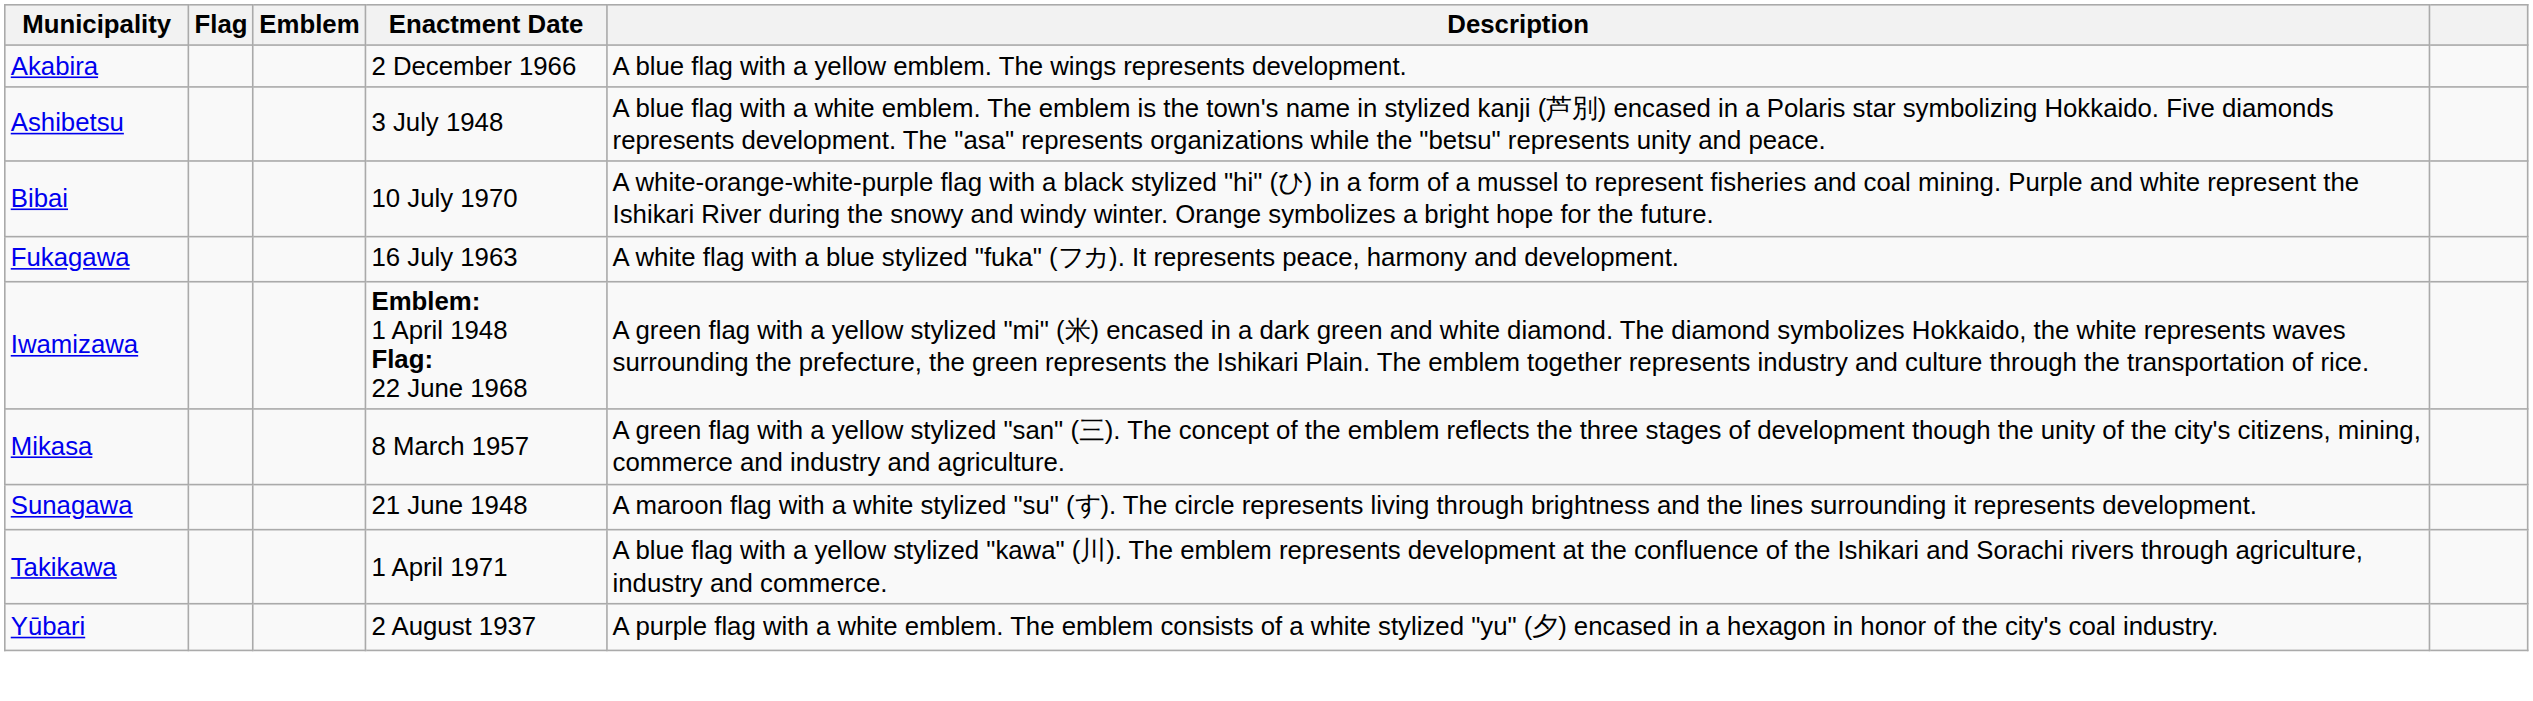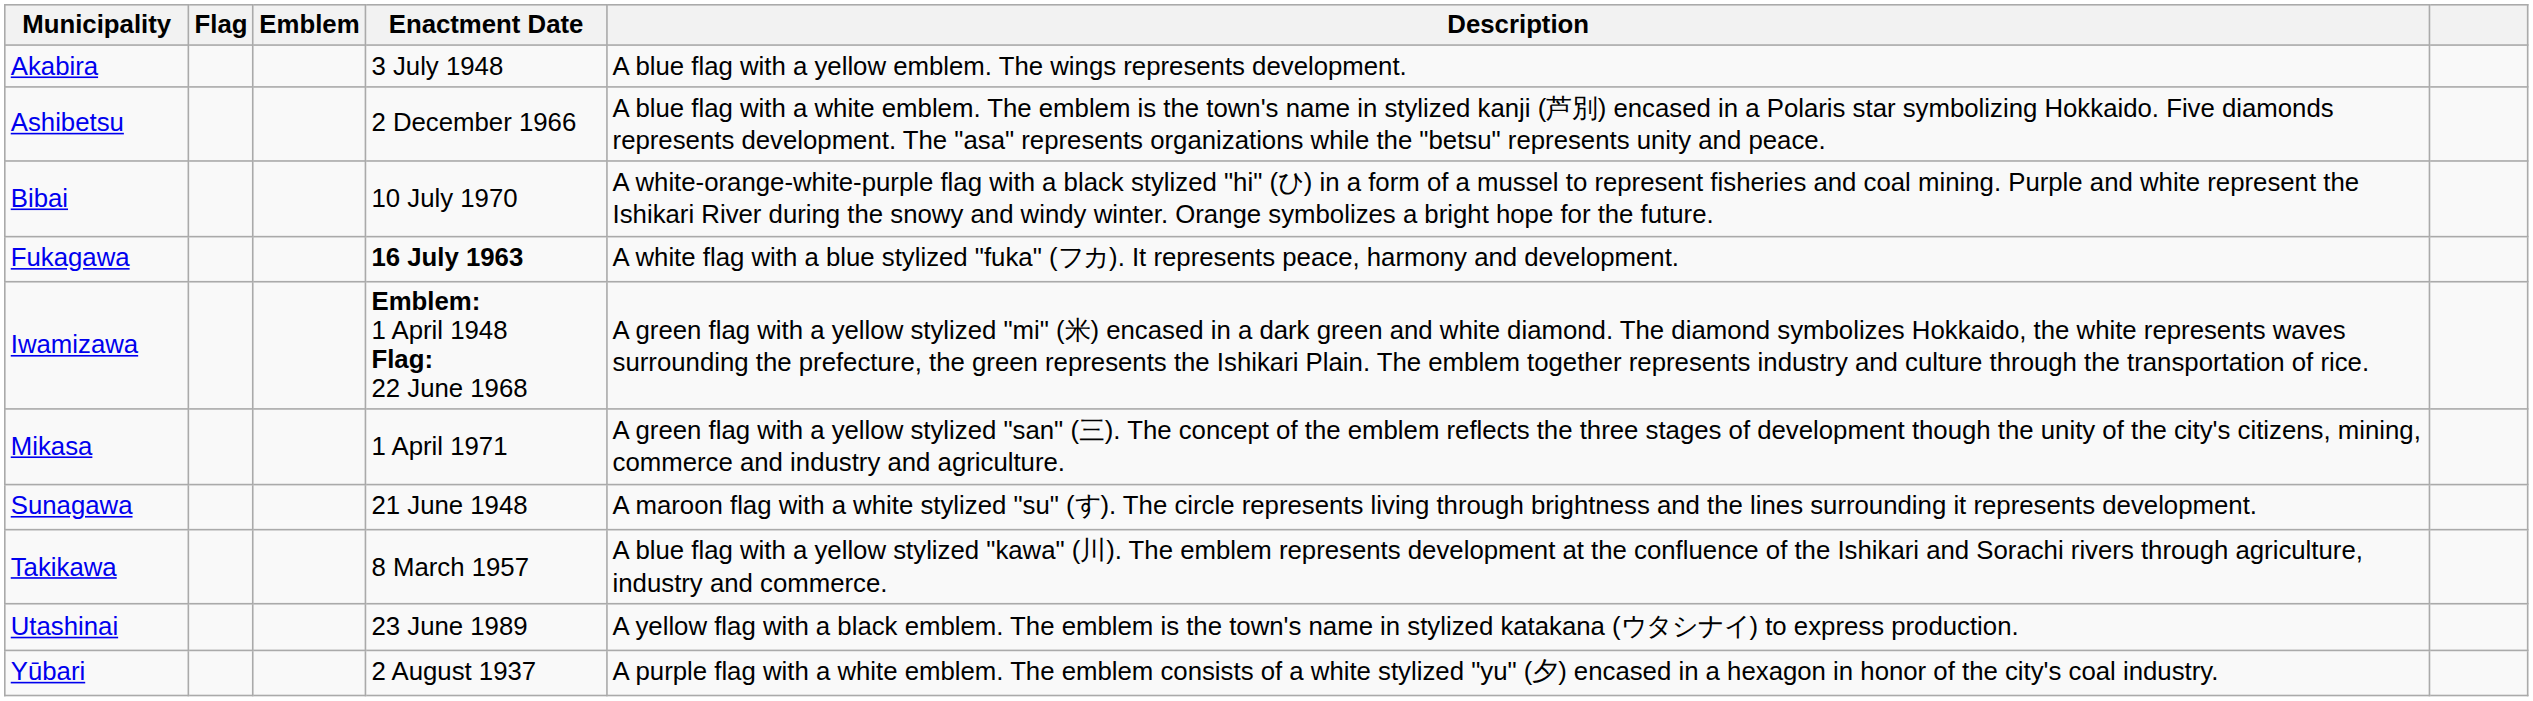 <table class="wikitable">
 <tr>
 <th style="width:12ch;">Municipality</th>
 <th>Flag</th>
 <th>Emblem</th>
 <th style="width:16ch;">Enactment Date</th>
 <th>Description</th>
 <th style="width:6ch;"></th>
 </tr>
 <tr>
 <td><a href='#'>Akabira</a></td>
 <td></td>
 <td></td>
-<td>2 December 1966</td>
+<td>3 July 1948</td>
 <td>A blue flag with a yellow emblem. The wings represents development.</td>
 <td></td>
 </tr>
 <tr>
 <td><a href='#'>Ashibetsu</a></td>
 <td></td>
 <td></td>
-<td>3 July 1948</td>
+<td>2 December 1966</td>
 <td>A blue flag with a white emblem. The emblem is the town's name in stylized kanji (芦別) encased in a Polaris star symbolizing Hokkaido. Five diamonds represents development. The "asa" represents organizations while the "betsu" represents unity and peace.</td>
 <td></td>
 </tr>
 <tr>
 <td><a href='#'>Bibai</a></td>
 <td></td>
 <td></td>
 <td>10 July 1970</td>
 <td>A white-orange-white-purple flag with a black stylized "hi" (ひ) in a form of a mussel to represent fisheries and coal mining. Purple and white represent the Ishikari River during the snowy and windy winter. Orange symbolizes a bright hope for the future.</td>
 <td></td>
 </tr>
 <tr>
 <td><a href='#'>Fukagawa</a></td>
 <td></td>
 <td></td>
-<td>16 July 1963</td>
+<td><strong>16 July 1963</strong></td>
 <td>A white flag with a blue stylized "fuka" (フカ). It represents peace, harmony and development.</td>
 <td></td>
 </tr>
 <tr>
 <td><a href='#'>Iwamizawa</a></td>
 <td></td>
 <td></td>
 <td><strong>Emblem:</strong><br>1 April 1948<br><strong>Flag:</strong><br>22 June 1968</td>
 <td>A green flag with a yellow stylized "mi" (米) encased in a dark green and white diamond. The diamond symbolizes Hokkaido, the white represents waves surrounding the prefecture, the green represents the Ishikari Plain. The emblem together represents industry and culture through the transportation of rice.</td>
 <td></td>
 </tr>
 <tr>
 <td><a href='#'>Mikasa</a></td>
 <td></td>
 <td></td>
-<td>8 March 1957</td>
+<td>1 April 1971</td>
 <td>A green flag with a yellow stylized "san" (三). The concept of the emblem reflects the three stages of development though the unity of the city's citizens, mining, commerce and industry and agriculture.</td>
 <td></td>
 </tr>
 <tr>
 <td><a href='#'>Sunagawa</a></td>
 <td></td>
 <td></td>
 <td>21 June 1948</td>
 <td>A maroon flag with a white stylized "su" (す). The circle represents living through brightness and the lines surrounding it represents development.</td>
 <td></td>
 </tr>
 <tr>
 <td><a href='#'>Takikawa</a></td>
 <td></td>
 <td></td>
-<td>1 April 1971</td>
+<td>8 March 1957</td>
 <td>A blue flag with a yellow stylized "kawa" (川). The emblem represents development at the confluence of the Ishikari and Sorachi rivers through agriculture, industry and commerce.</td>
+<td></td>
+</tr>
+<tr>
+<td><a href='#'>Utashinai</a></td>
+<td></td>
+<td></td>
+<td>23 June 1989</td>
+<td>A yellow flag with a black emblem. The emblem is the town's name in stylized katakana (ウタシナイ) to express production.</td>
 <td></td>
 </tr>
 <tr>
 <td><a href='#'>Yūbari</a></td>
 <td></td>
 <td></td>
 <td>2 August 1937</td>
 <td>A purple flag with a white emblem. The emblem consists of a white stylized "yu" (夕) encased in a hexagon in honor of the city's coal industry.</td>
 <td></td>
 </tr>
 </table>
